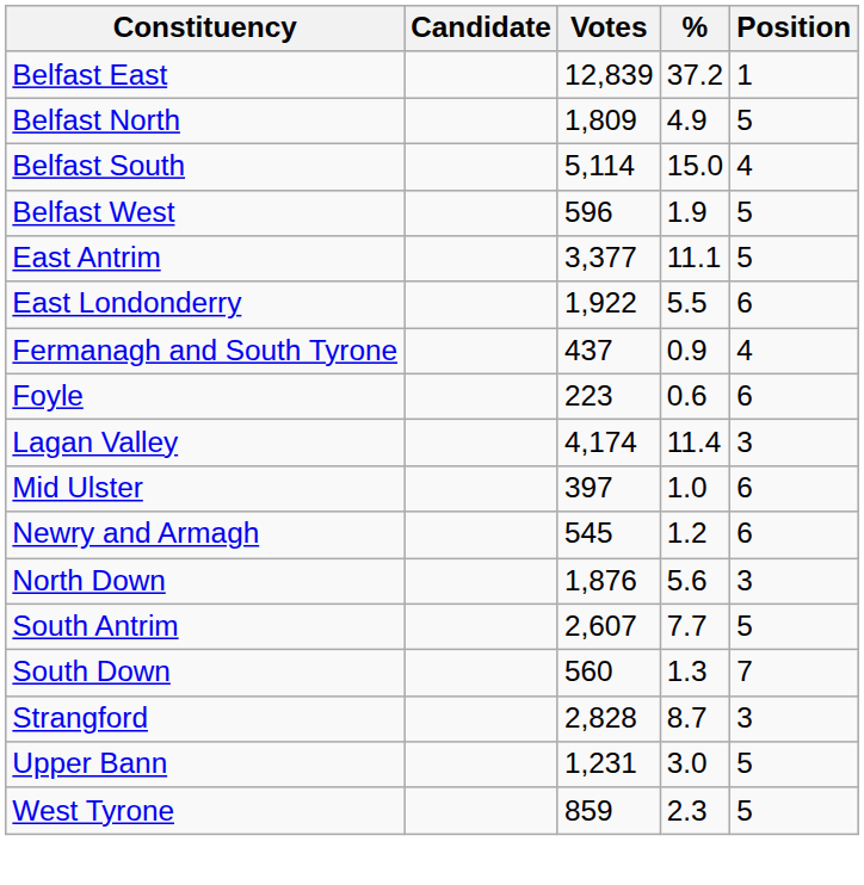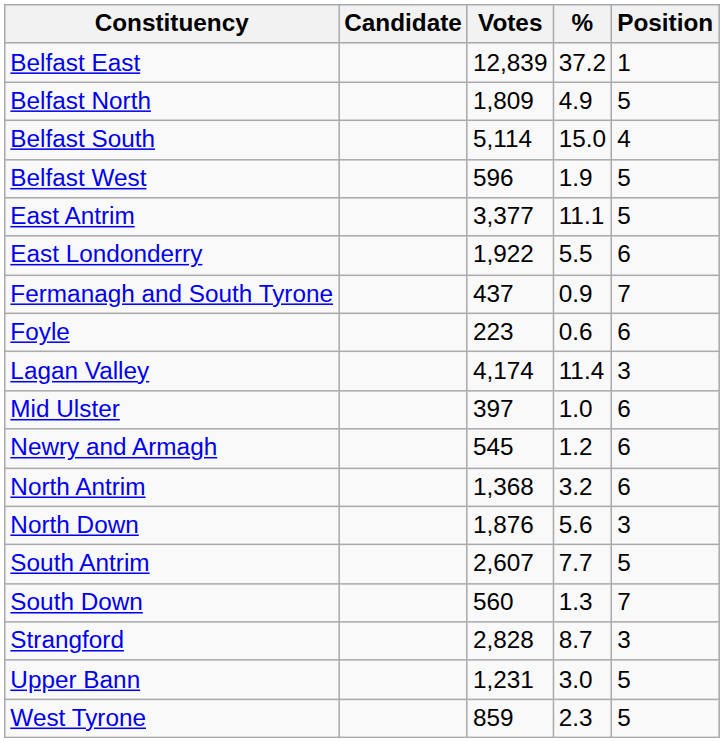 <table class="wikitable sortable">
 <tr>
 <th>Constituency</th>
 <th>Candidate</th>
 <th>Votes</th>
 <th>%</th>
 <th>Position</th>
 </tr>
 <tr>
 <td><a href='#'>Belfast East</a></td>
 <td></td>
 <td>12,839</td>
 <td>37.2</td>
 <td>1</td>
 </tr>
 <tr>
 <td><a href='#'>Belfast North</a></td>
 <td></td>
 <td>1,809</td>
 <td>4.9</td>
 <td>5</td>
 </tr>
 <tr>
 <td><a href='#'>Belfast South</a></td>
 <td></td>
 <td>5,114</td>
 <td>15.0</td>
 <td>4</td>
 </tr>
 <tr>
 <td><a href='#'>Belfast West</a></td>
 <td></td>
 <td>596</td>
 <td>1.9</td>
 <td>5</td>
 </tr>
 <tr>
 <td><a href='#'>East Antrim</a></td>
 <td></td>
 <td>3,377</td>
 <td>11.1</td>
 <td>5</td>
 </tr>
 <tr>
 <td><a href='#'>East Londonderry</a></td>
 <td></td>
 <td>1,922</td>
 <td>5.5</td>
 <td>6</td>
 </tr>
 <tr>
 <td><a href='#'>Fermanagh and South Tyrone</a></td>
 <td></td>
 <td>437</td>
 <td>0.9</td>
-<td>4</td>
+<td>7</td>
 </tr>
 <tr>
 <td><a href='#'>Foyle</a></td>
 <td></td>
 <td>223</td>
 <td>0.6</td>
 <td>6</td>
 </tr>
 <tr>
 <td><a href='#'>Lagan Valley</a></td>
 <td></td>
 <td>4,174</td>
 <td>11.4</td>
 <td>3</td>
 </tr>
 <tr>
 <td><a href='#'>Mid Ulster</a></td>
 <td></td>
 <td>397</td>
 <td>1.0</td>
 <td>6</td>
 </tr>
 <tr>
 <td><a href='#'>Newry and Armagh</a></td>
 <td></td>
 <td>545</td>
 <td>1.2</td>
+<td>6</td>
+</tr>
+<tr>
+<td><a href='#'>North Antrim</a></td>
+<td></td>
+<td>1,368</td>
+<td>3.2</td>
 <td>6</td>
 </tr>
 <tr>
 <td><a href='#'>North Down</a></td>
 <td></td>
 <td>1,876</td>
 <td>5.6</td>
 <td>3</td>
 </tr>
 <tr>
 <td><a href='#'>South Antrim</a></td>
 <td></td>
 <td>2,607</td>
 <td>7.7</td>
 <td>5</td>
 </tr>
 <tr>
 <td><a href='#'>South Down</a></td>
 <td></td>
 <td>560</td>
 <td>1.3</td>
 <td>7</td>
 </tr>
 <tr>
 <td><a href='#'>Strangford</a></td>
 <td></td>
 <td>2,828</td>
 <td>8.7</td>
 <td>3</td>
 </tr>
 <tr>
 <td><a href='#'>Upper Bann</a></td>
 <td></td>
 <td>1,231</td>
 <td>3.0</td>
 <td>5</td>
 </tr>
 <tr>
 <td><a href='#'>West Tyrone</a></td>
 <td></td>
 <td>859</td>
 <td>2.3</td>
 <td>5</td>
 </tr>
 </table>
